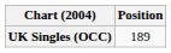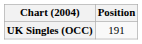 <table class="wikitable plainrowheaders" style="text-align:center">
 <tr>
 <th scope="col">Chart (2004)</th>
 <th scope="col">Position</th>
 </tr>
 <tr>
 <th scope="row">UK Singles (OCC)</th>
-<td>189</td>
+<td>191</td>
 </tr>
 </table>
